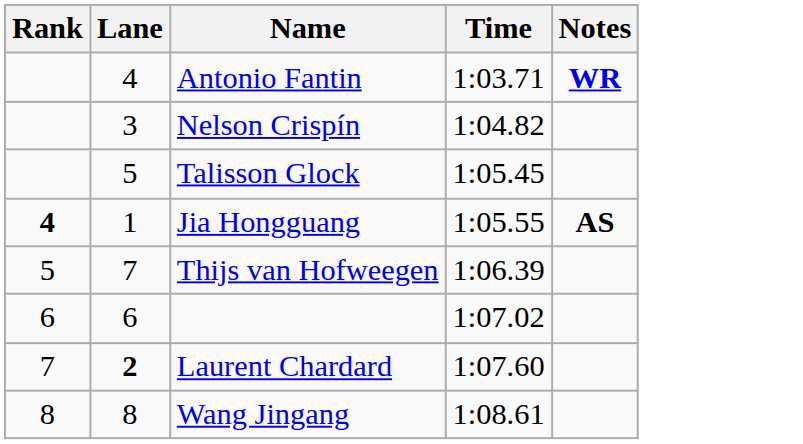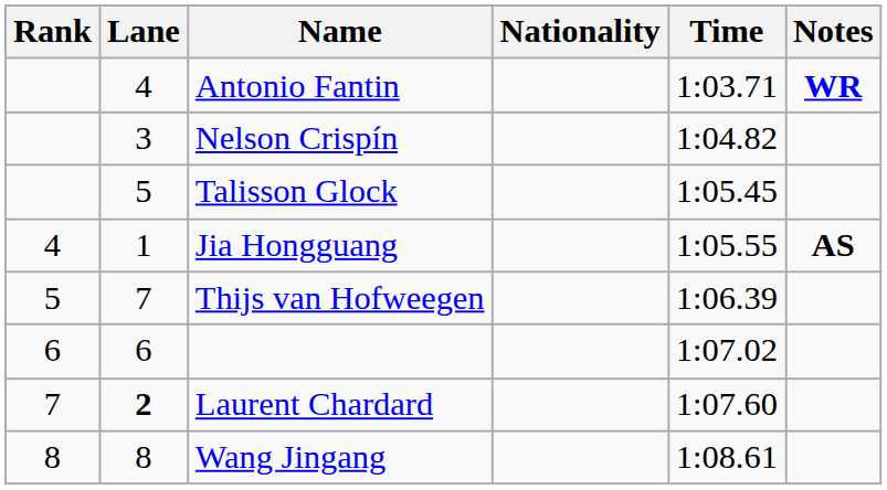 <table class="wikitable sortable" style="text-align:center">
 <tr>
 <th>Rank</th>
 <th>Lane</th>
 <th>Name</th>
+<th>Nationality</th>
 <th>Time</th>
 <th>Notes</th>
 </tr>
 <tr>
 <td></td>
 <td>4</td>
 <td align=left><a href='#'>Antonio Fantin</a></td>
+<td align=left></td>
 <td>1:03.71</td>
 <td><strong><a href='#'>WR</a></strong></td>
 </tr>
 <tr>
 <td></td>
 <td>3</td>
 <td align=left><a href='#'>Nelson Crispín</a></td>
+<td align=left></td>
 <td>1:04.82</td>
 <td></td>
 </tr>
 <tr>
 <td></td>
 <td>5</td>
 <td align=left><a href='#'>Talisson Glock</a></td>
+<td align=left></td>
 <td>1:05.45</td>
 <td></td>
 </tr>
 <tr>
-<td><strong>4</strong></td>
+<td>4</td>
 <td>1</td>
 <td align=left><a href='#'>Jia Hongguang</a></td>
+<td align=left></td>
 <td>1:05.55</td>
 <td><strong>AS</strong></td>
 </tr>
 <tr>
 <td>5</td>
 <td>7</td>
 <td align=left><a href='#'>Thijs van Hofweegen</a></td>
+<td align=left></td>
 <td>1:06.39</td>
 <td></td>
 </tr>
 <tr>
 <td>6</td>
 <td>6</td>
+<td align=left></td>
 <td align=left></td>
 <td>1:07.02</td>
 <td></td>
 </tr>
 <tr>
 <td>7</td>
 <td><strong>2</strong></td>
 <td align=left><a href='#'>Laurent Chardard</a></td>
+<td align=left></td>
 <td>1:07.60</td>
 <td></td>
 </tr>
 <tr>
 <td>8</td>
 <td>8</td>
 <td align=left><a href='#'>Wang Jingang</a></td>
+<td align=left></td>
 <td>1:08.61</td>
 <td></td>
 </tr>
 </table>
